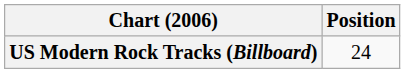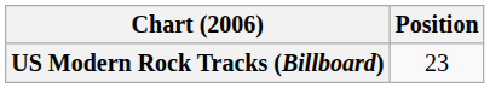 <table class="wikitable plainrowheaders" style="text-align:center">
 <tr>
 <th scope="col">Chart (2006)</th>
 <th scope="col">Position</th>
 </tr>
 <tr>
 <th scope="row">US Modern Rock Tracks (<em>Billboard</em>)</th>
-<td>24</td>
+<td>23</td>
 </tr>
 </table>
